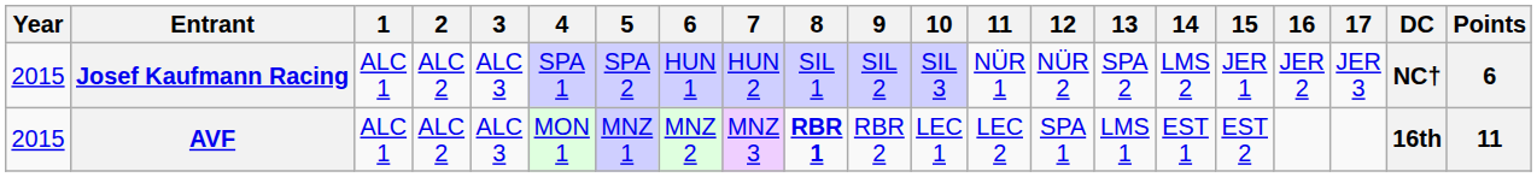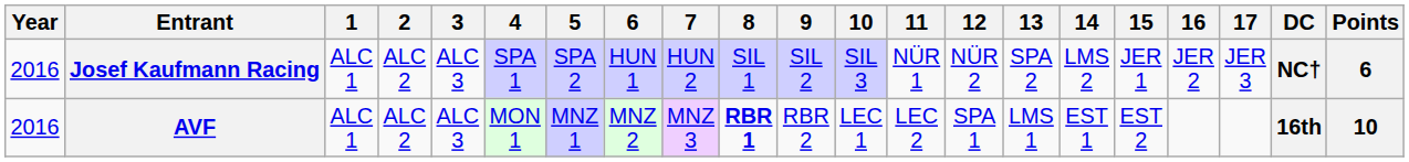 <table class="wikitable" style="text-align:center; font-size:85%">
 <tr>
 <th>Year</th>
 <th>Entrant</th>
 <th>1</th>
 <th>2</th>
 <th>3</th>
 <th>4</th>
 <th>5</th>
 <th>6</th>
 <th>7</th>
 <th>8</th>
 <th>9</th>
 <th>10</th>
 <th>11</th>
 <th>12</th>
 <th>13</th>
 <th>14</th>
 <th>15</th>
 <th>16</th>
 <th>17</th>
 <th>DC</th>
 <th>Points</th>
 </tr>
 <tr>
-<td><a href='#'>2015</a></td>
+<td><a href='#'>2016</a></td>
 <th nowrap><a href='#'>Josef Kaufmann Racing</a></th>
 <td style="background:#;"><a href='#'>ALC<br>1</a><br></td>
 <td style="background:#;"><a href='#'>ALC<br>2</a><br></td>
 <td style="background:#;"><a href='#'>ALC<br>3</a><br></td>
 <td style="background:#cfcfff;"><a href='#'>SPA<br>1</a><br></td>
 <td style="background:#cfcfff;"><a href='#'>SPA<br>2</a><br></td>
 <td style="background:#cfcfff;"><a href='#'>HUN<br>1</a><br></td>
 <td style="background:#cfcfff;"><a href='#'>HUN<br>2</a><br></td>
 <td style="background:#cfcfff;"><a href='#'>SIL<br>1</a><br></td>
 <td style="background:#cfcfff;"><a href='#'>SIL<br>2</a><br></td>
 <td style="background:#cfcfff;"><a href='#'>SIL<br>3</a><br></td>
 <td style="background:#;"><a href='#'>NÜR<br>1</a><br></td>
 <td style="background:#;"><a href='#'>NÜR<br>2</a><br></td>
 <td style="background:#;"><a href='#'>SPA<br>2</a><br></td>
 <td style="background:#;"><a href='#'>LMS<br>2</a><br></td>
 <td style="background:#;"><a href='#'>JER<br>1</a><br></td>
 <td style="background:#;"><a href='#'>JER<br>2</a><br></td>
 <td style="background:#;"><a href='#'>JER<br>3</a><br></td>
 <th>NC†</th>
 <th>6</th>
 </tr>
 <tr>
-<td><a href='#'>2015</a></td>
+<td><a href='#'>2016</a></td>
 <th nowrap><a href='#'>AVF</a></th>
 <td style="background:#;"><a href='#'>ALC<br>1</a><br></td>
 <td style="background:#;"><a href='#'>ALC<br>2</a><br></td>
 <td style="background:#;"><a href='#'>ALC<br>3</a><br></td>
 <td style="background:#dfffdf;"><a href='#'>MON<br>1</a><br></td>
 <td style="background:#cfcfff;"><a href='#'>MNZ<br>1</a><br></td>
 <td style="background:#dfffdf;"><a href='#'>MNZ<br>2</a><br></td>
 <td style="background:#efcfff;"><a href='#'>MNZ<br>3</a><br></td>
 <td style="background:#;"><strong><a href='#'>RBR<br>1</a><br></strong></td>
 <td style="background:#;"><a href='#'>RBR<br>2</a><br></td>
 <td style="background:#;"><a href='#'>LEC<br>1</a><br></td>
 <td style="background:#;"><a href='#'>LEC<br>2</a><br></td>
 <td style="background:#;"><a href='#'>SPA<br>1</a><br></td>
 <td style="background:#;"><a href='#'>LMS<br>1</a><br></td>
 <td style="background:#;"><a href='#'>EST<br>1</a><br></td>
 <td style="background:#;"><a href='#'>EST<br>2</a><br></td>
 <td></td>
 <td></td>
 <th>16th</th>
-<th>11</th>
+<th>10</th>
 </tr>
 </table>
